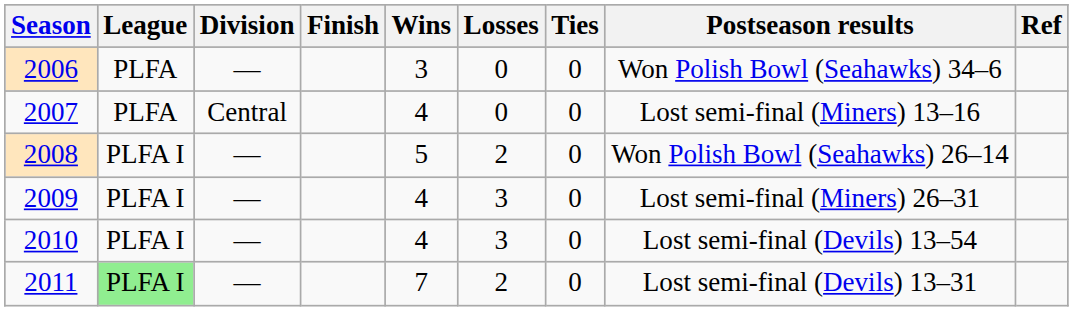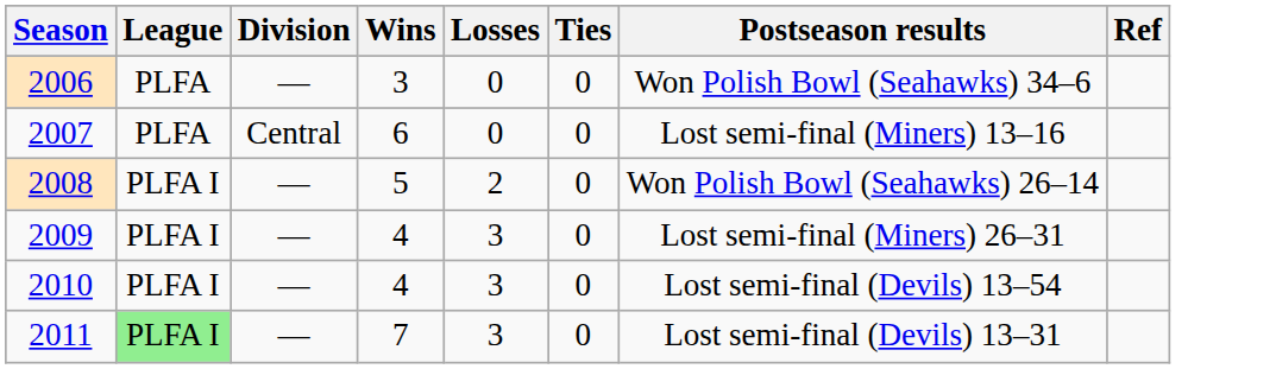 <table class="wikitable sortable" style="text-align:center;">
 <tr>
 <th><a href='#'>Season</a></th>
 <th class="unsortable">League</th>
 <th>Division</th>
-<th>Finish</th>
 <th>Wins</th>
 <th>Losses</th>
 <th>Ties</th>
 <th class="unsortable">Postseason results</th>
 <th class="unsortable">Ref</th>
 </tr>
 <tr>
 <td bgcolor="#FFE6BD"><a href='#'>2006</a></td>
 <td>PLFA</td>
 <td>—</td>
-<td></td>
 <td>3</td>
 <td>0</td>
 <td>0</td>
 <td>Won <a href='#'>Polish Bowl</a> (<a href='#'>Seahawks</a>) 34–6</td>
 <td></td>
 </tr>
 <tr>
 <td><a href='#'>2007</a></td>
 <td>PLFA</td>
 <td>Central</td>
-<td></td>
-<td>4</td>
+<td>6</td>
 <td>0</td>
 <td>0</td>
 <td>Lost semi-final (<a href='#'>Miners</a>) 13–16</td>
 <td></td>
 </tr>
 <tr>
 <td bgcolor="#FFE6BD"><a href='#'>2008</a></td>
 <td>PLFA I</td>
 <td>—</td>
-<td></td>
 <td>5</td>
 <td>2</td>
 <td>0</td>
 <td>Won <a href='#'>Polish Bowl</a> (<a href='#'>Seahawks</a>) 26–14</td>
 <td></td>
 </tr>
 <tr>
 <td><a href='#'>2009</a></td>
 <td>PLFA I</td>
 <td>—</td>
-<td></td>
 <td>4</td>
 <td>3</td>
 <td>0</td>
 <td>Lost semi-final (<a href='#'>Miners</a>) 26–31</td>
 <td></td>
 </tr>
 <tr>
 <td><a href='#'>2010</a></td>
 <td>PLFA I</td>
 <td>—</td>
-<td></td>
 <td>4</td>
 <td>3</td>
 <td>0</td>
 <td>Lost semi-final (<a href='#'>Devils</a>) 13–54</td>
 <td></td>
 </tr>
 <tr>
 <td><a href='#'>2011</a></td>
 <td style="background: lightgreen;">PLFA I</td>
 <td>—</td>
-<td></td>
 <td>7</td>
-<td>2</td>
+<td>3</td>
 <td>0</td>
 <td>Lost semi-final (<a href='#'>Devils</a>) 13–31</td>
 <td></td>
 </tr>
 </table>
